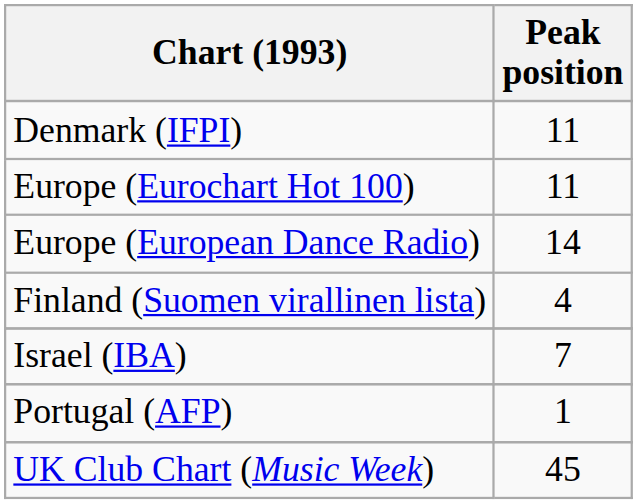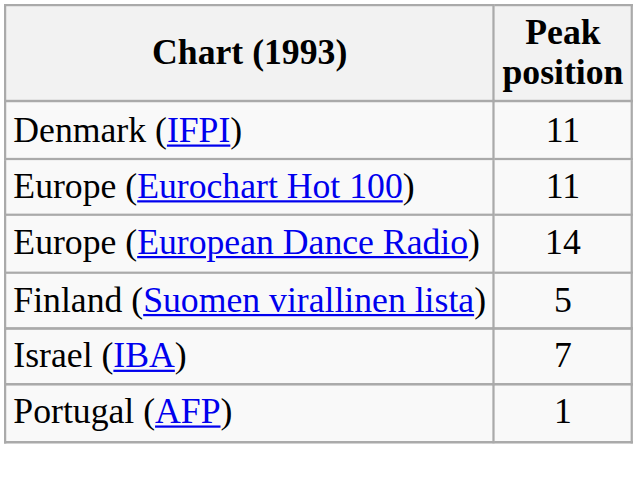 <table class="wikitable sortable">
 <tr>
 <th align="left">Chart (1993)</th>
 <th>Peak<br>position</th>
 </tr>
 <tr>
 </tr>
 <tr>
 </tr>
 <tr>
 </tr>
 <tr>
 <td align="left">Denmark (<a href='#'>IFPI</a>)</td>
 <td align="center">11</td>
 </tr>
 <tr>
 <td align="left">Europe (<a href='#'>Eurochart Hot 100</a>)</td>
 <td align="center">11</td>
 </tr>
 <tr>
 <td align="left">Europe (<a href='#'>European Dance Radio</a>)</td>
 <td align="center">14</td>
 </tr>
 <tr>
 <td align="left">Finland (<a href='#'>Suomen virallinen lista</a>)</td>
-<td align="center">4</td>
+<td align="center">5</td>
 </tr>
 <tr>
 </tr>
 <tr>
 <td align="left">Israel (<a href='#'>IBA</a>)</td>
 <td align="center">7</td>
 </tr>
 <tr>
 </tr>
 <tr>
 </tr>
 <tr>
 </tr>
 <tr>
 <td align="left">Portugal (<a href='#'>AFP</a>)</td>
 <td align="center">1</td>
 </tr>
 <tr>
 </tr>
 <tr>
 </tr>
-<tr>
-<td align="left"><a href='#'>UK Club Chart</a> (<em><a href='#'>Music Week</a></em>)</td>
-<td align="center">45</td>
-</tr>
 </table>
